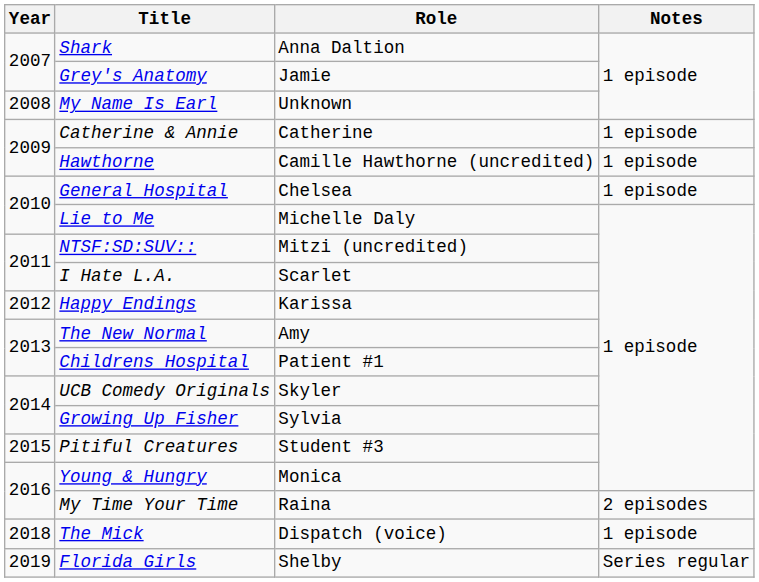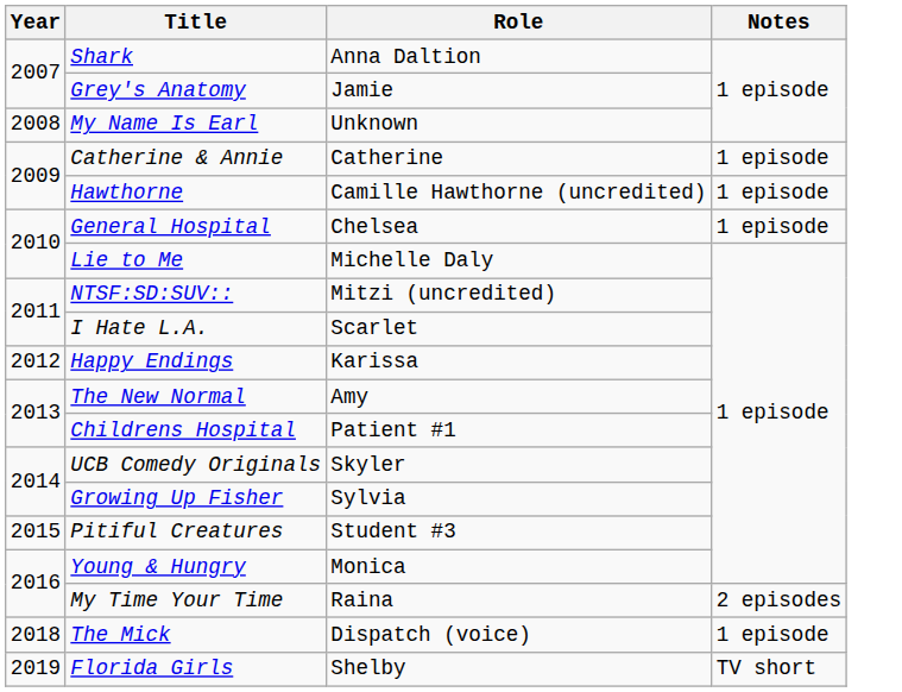 <table class="wikitable sortable">
 <tr>
 <th>Year</th>
 <th>Title</th>
 <th>Role</th>
 <th class="unsortable">Notes</th>
 </tr>
 <tr>
 <td rowspan="2">2007</td>
 <td><em><a href='#'>Shark</a></em></td>
 <td>Anna Daltion</td>
 <td rowspan="3">1 episode</td>
 </tr>
 <tr>
 <td><em><a href='#'>Grey's Anatomy</a></em></td>
 <td>Jamie</td>
 </tr>
 <tr>
 <td>2008</td>
 <td><em><a href='#'>My Name Is Earl</a></em></td>
 <td>Unknown</td>
 </tr>
 <tr>
 <td rowspan="2">2009</td>
 <td><em>Catherine & Annie</em></td>
 <td>Catherine</td>
 <td>1 episode</td>
 </tr>
 <tr>
 <td><em><a href='#'>Hawthorne</a></em></td>
 <td>Camille Hawthorne (uncredited)</td>
 <td>1 episode</td>
 </tr>
 <tr>
 <td rowspan="2">2010</td>
 <td><em><a href='#'>General Hospital</a></em></td>
 <td>Chelsea</td>
 <td>1 episode</td>
 </tr>
 <tr>
 <td><em><a href='#'>Lie to Me</a></em></td>
 <td>Michelle Daly</td>
 <td rowspan="10">1 episode</td>
 </tr>
 <tr>
 <td rowspan="2">2011</td>
 <td><em><a href='#'>NTSF:SD:SUV::</a></em></td>
 <td>Mitzi (uncredited)</td>
 </tr>
 <tr>
 <td><em>I Hate L.A.</em></td>
 <td>Scarlet</td>
 </tr>
 <tr>
 <td>2012</td>
 <td><em><a href='#'>Happy Endings</a></em></td>
 <td>Karissa</td>
 </tr>
 <tr>
 <td rowspan="2">2013</td>
 <td><em><a href='#'>The New Normal</a></em></td>
 <td>Amy</td>
 </tr>
 <tr>
 <td><em><a href='#'>Childrens Hospital</a></em></td>
 <td>Patient #1</td>
 </tr>
 <tr>
 <td rowspan="2">2014</td>
 <td><em>UCB Comedy Originals</em></td>
 <td>Skyler</td>
 </tr>
 <tr>
 <td><em><a href='#'>Growing Up Fisher</a></em></td>
 <td>Sylvia</td>
 </tr>
 <tr>
 <td>2015</td>
 <td><em>Pitiful Creatures</em></td>
 <td>Student #3</td>
 </tr>
 <tr>
 <td rowspan="2">2016</td>
 <td><em><a href='#'>Young & Hungry</a></em></td>
 <td>Monica</td>
 </tr>
 <tr>
 <td><em>My Time Your Time</em></td>
 <td>Raina</td>
 <td>2 episodes</td>
 </tr>
 <tr>
 <td>2018</td>
 <td><em><a href='#'>The Mick</a></em></td>
 <td>Dispatch (voice)</td>
 <td>1 episode</td>
 </tr>
 <tr>
 <td>2019</td>
 <td><em><a href='#'>Florida Girls</a></em></td>
 <td>Shelby</td>
-<td>Series regular</td>
+<td>TV short</td>
 </tr>
 </table>
